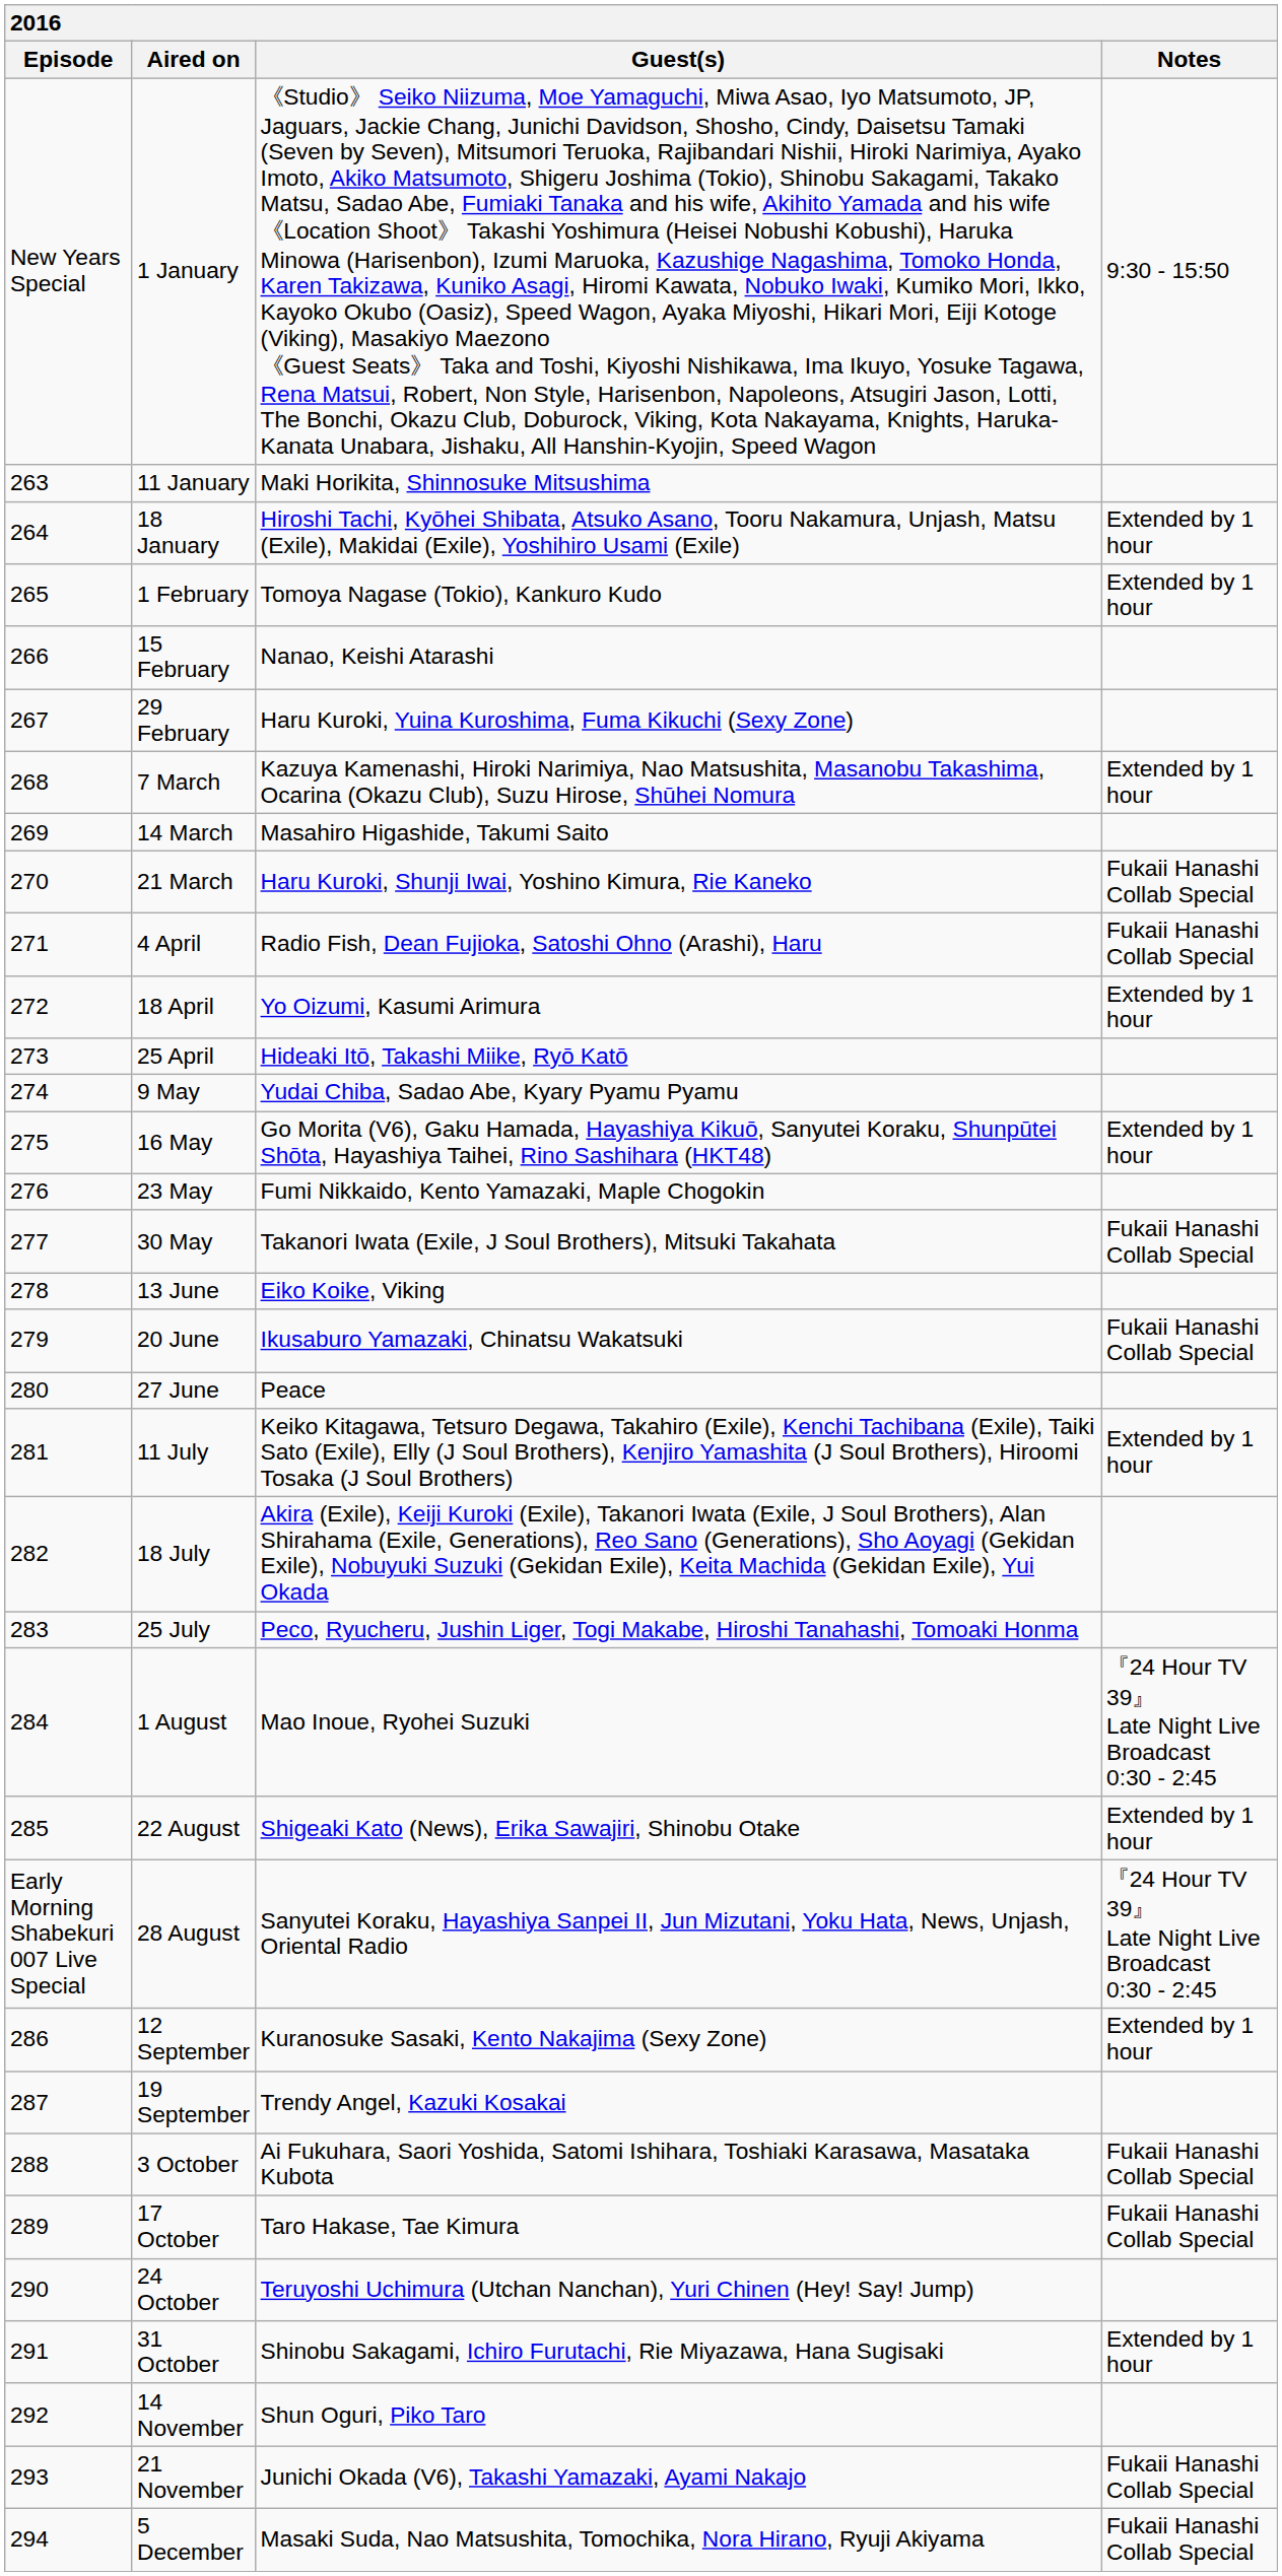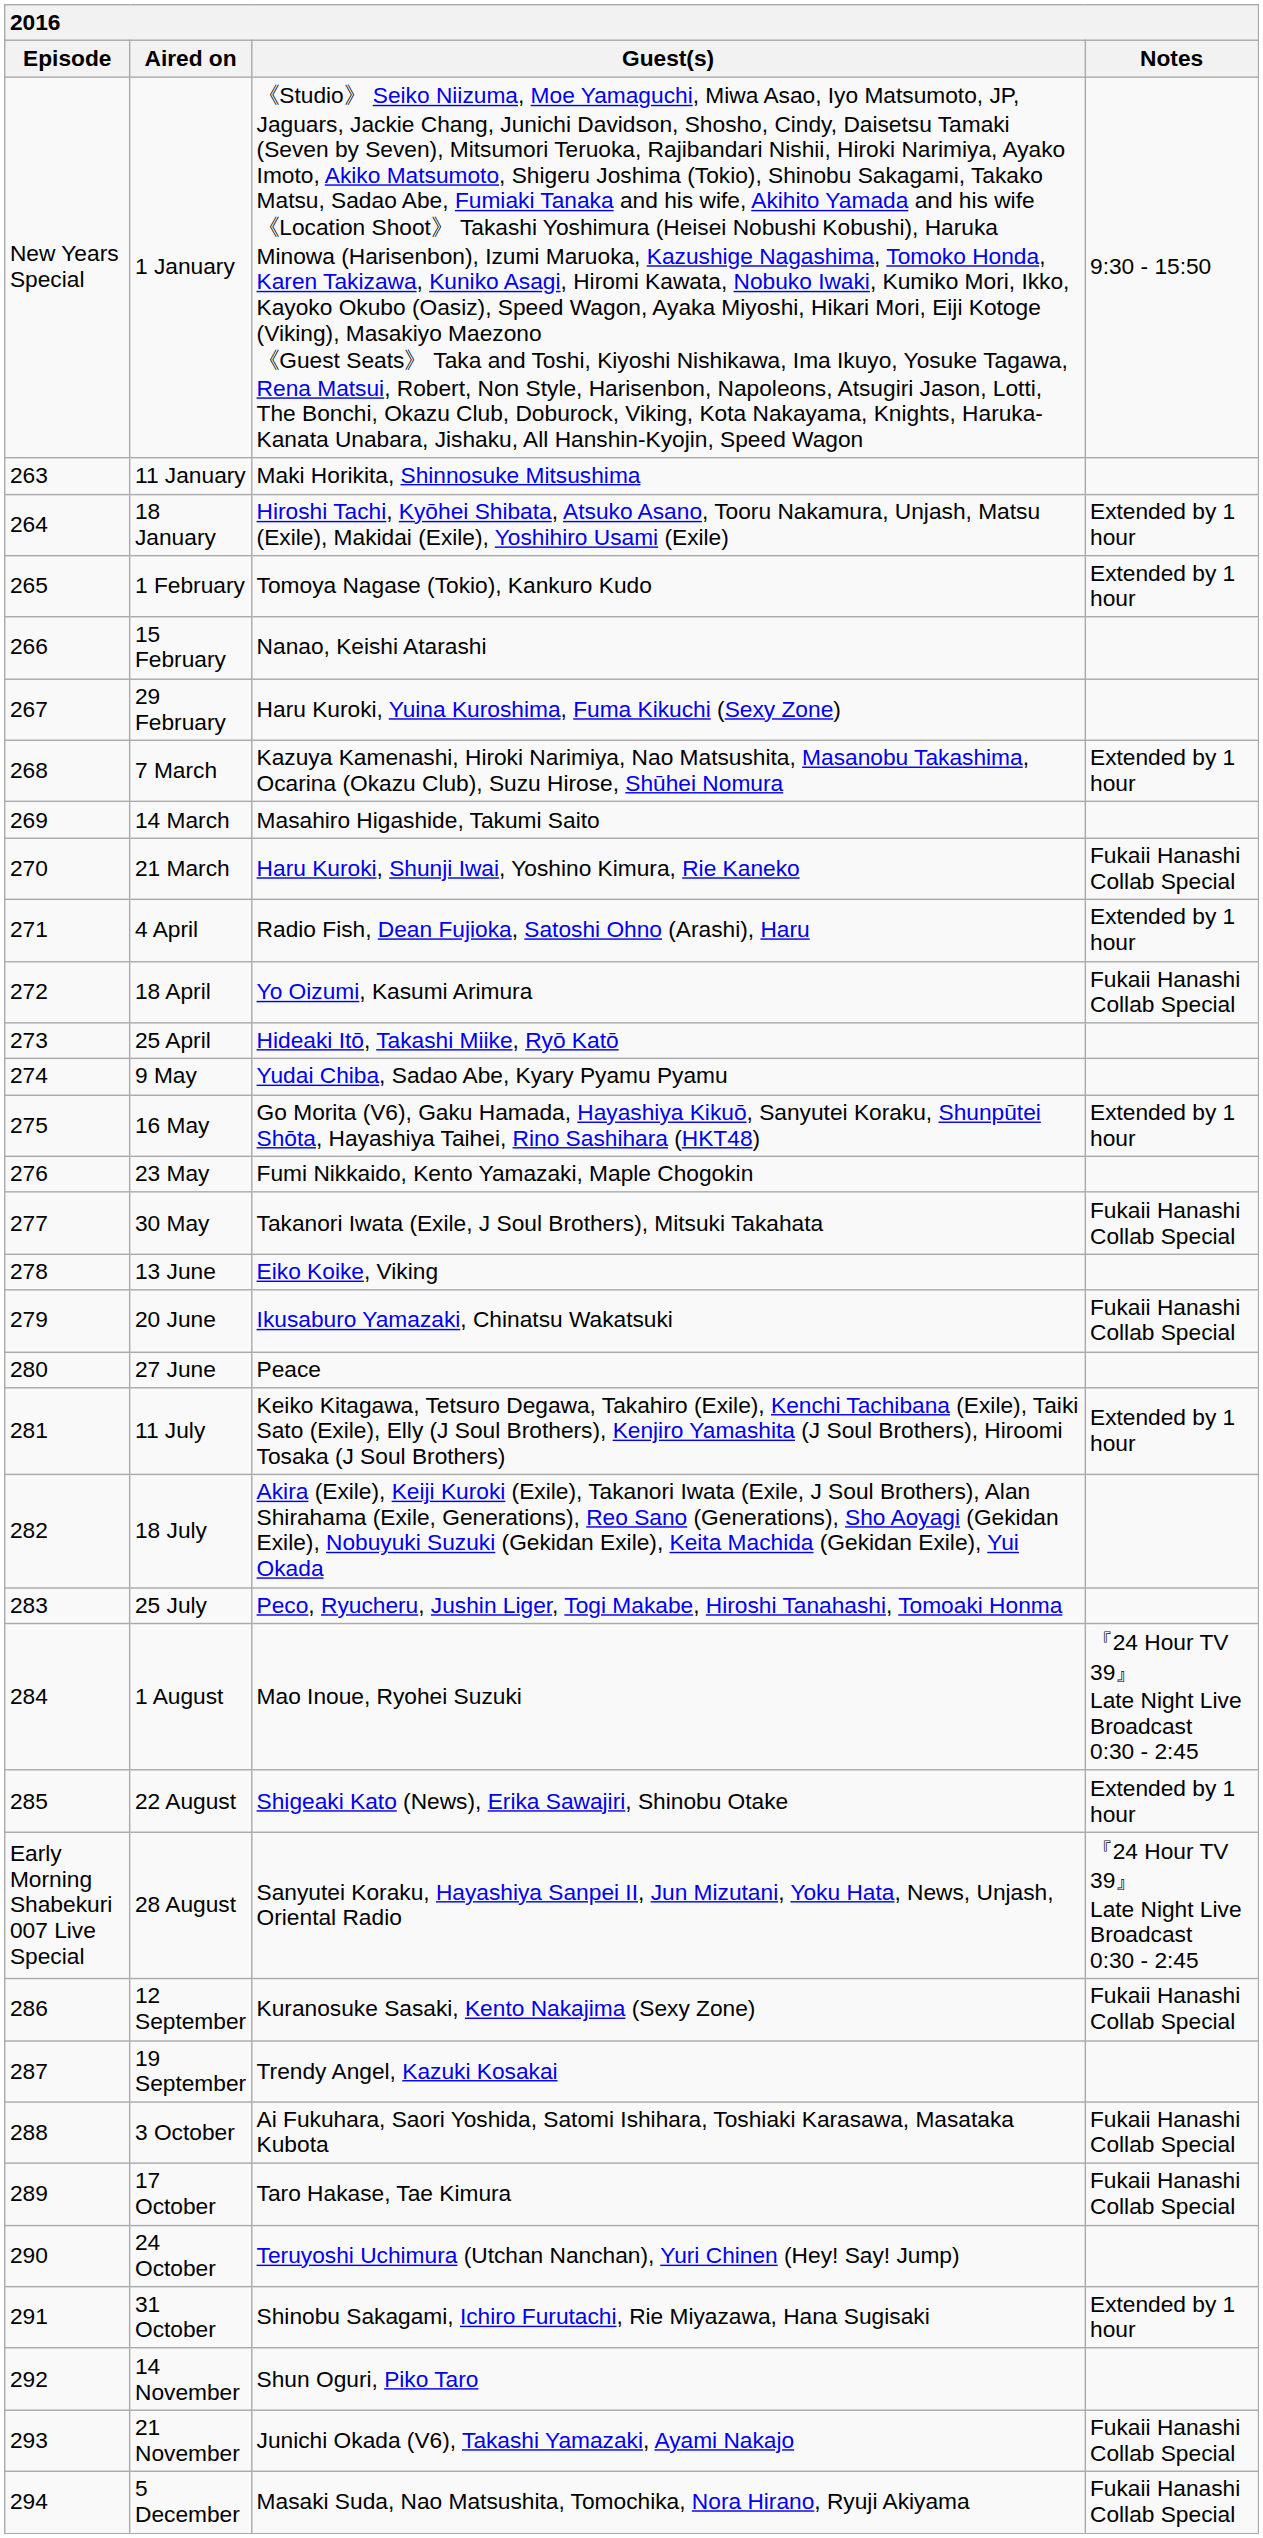 <table class="wikitable collapsible collapsed" style="width:100%">
 <tr>
 <th colspan="5" style="text-align:left">2016</th>
 </tr>
 <tr align="center">
 <th width="10%">Episode</th>
 <th width="8%">Aired on</th>
 <th width="68%">Guest(s)</th>
 <th width="14%">Notes</th>
 </tr>
 <tr align="left">
 <td>New Years Special</td>
 <td>1 January</td>
 <td>《Studio》 <a href='#'>Seiko Niizuma</a>, <a href='#'>Moe Yamaguchi</a>, Miwa Asao, Iyo Matsumoto, JP, Jaguars, Jackie Chang, Junichi Davidson, Shosho, Cindy, Daisetsu Tamaki (Seven by Seven), Mitsumori Teruoka, Rajibandari Nishii, Hiroki Narimiya, Ayako Imoto, <a href='#'>Akiko Matsumoto</a>, Shigeru Joshima (Tokio), Shinobu Sakagami, Takako Matsu, Sadao Abe, <a href='#'>Fumiaki Tanaka</a> and his wife, <a href='#'>Akihito Yamada</a> and his wife<br>《Location Shoot》 Takashi Yoshimura (Heisei Nobushi Kobushi), Haruka Minowa (Harisenbon), Izumi Maruoka, <a href='#'>Kazushige Nagashima</a>, <a href='#'>Tomoko Honda</a>, <a href='#'>Karen Takizawa</a>, <a href='#'>Kuniko Asagi</a>, Hiromi Kawata, <a href='#'>Nobuko Iwaki</a>, Kumiko Mori, Ikko, Kayoko Okubo (Oasiz), Speed Wagon, Ayaka Miyoshi, Hikari Mori, Eiji Kotoge (Viking), Masakiyo Maezono<br>《Guest Seats》 Taka and Toshi, Kiyoshi Nishikawa, Ima Ikuyo, Yosuke Tagawa, <a href='#'>Rena Matsui</a>, Robert, Non Style, Harisenbon, Napoleons, Atsugiri Jason, Lotti, The Bonchi, Okazu Club, Doburock, Viking, Kota Nakayama, Knights, Haruka-Kanata Unabara, Jishaku, All Hanshin-Kyojin, Speed Wagon</td>
 <td>9:30 - 15:50</td>
 </tr>
 <tr>
 <td>263</td>
 <td>11 January</td>
 <td>Maki Horikita, <a href='#'>Shinnosuke Mitsushima</a></td>
 <td></td>
 </tr>
 <tr>
 <td>264</td>
 <td>18 January</td>
 <td><a href='#'>Hiroshi Tachi</a>, <a href='#'>Kyōhei Shibata</a>, <a href='#'>Atsuko Asano</a>, Tooru Nakamura, Unjash, Matsu (Exile), Makidai (Exile), <a href='#'>Yoshihiro Usami</a> (Exile)</td>
 <td>Extended by 1 hour</td>
 </tr>
 <tr>
 <td>265</td>
 <td>1 February</td>
 <td>Tomoya Nagase (Tokio), Kankuro Kudo</td>
 <td>Extended by 1 hour</td>
 </tr>
 <tr>
 <td>266</td>
 <td>15 February</td>
 <td>Nanao, Keishi Atarashi</td>
 <td></td>
 </tr>
 <tr>
 <td>267</td>
 <td>29 February</td>
 <td>Haru Kuroki, <a href='#'>Yuina Kuroshima</a>, <a href='#'>Fuma Kikuchi</a> (<a href='#'>Sexy Zone</a>)</td>
 <td></td>
 </tr>
 <tr>
 <td>268</td>
 <td>7 March</td>
 <td>Kazuya Kamenashi, Hiroki Narimiya, Nao Matsushita, <a href='#'>Masanobu Takashima</a>, Ocarina (Okazu Club), Suzu Hirose, <a href='#'>Shūhei Nomura</a></td>
 <td>Extended by 1 hour</td>
 </tr>
 <tr>
 <td>269</td>
 <td>14 March</td>
 <td>Masahiro Higashide, Takumi Saito</td>
 <td></td>
 </tr>
 <tr>
 <td>270</td>
 <td>21 March</td>
 <td><a href='#'>Haru Kuroki</a>, <a href='#'>Shunji Iwai</a>, Yoshino Kimura, <a href='#'>Rie Kaneko</a></td>
 <td>Fukaii Hanashi Collab Special</td>
 </tr>
 <tr>
 <td>271</td>
 <td>4 April</td>
 <td>Radio Fish, <a href='#'>Dean Fujioka</a>, <a href='#'>Satoshi Ohno</a> (Arashi), <a href='#'>Haru</a></td>
-<td>Fukaii Hanashi Collab Special</td>
+<td>Extended by 1 hour</td>
 </tr>
 <tr>
 <td>272</td>
 <td>18 April</td>
 <td><a href='#'>Yo Oizumi</a>, Kasumi Arimura</td>
-<td>Extended by 1 hour</td>
+<td>Fukaii Hanashi Collab Special</td>
 </tr>
 <tr>
 <td>273</td>
 <td>25 April</td>
 <td><a href='#'>Hideaki Itō</a>, <a href='#'>Takashi Miike</a>, <a href='#'>Ryō Katō</a></td>
 <td></td>
 </tr>
 <tr>
 <td>274</td>
 <td>9 May</td>
 <td><a href='#'>Yudai Chiba</a>, Sadao Abe, Kyary Pyamu Pyamu</td>
 <td></td>
 </tr>
 <tr>
 <td>275</td>
 <td>16 May</td>
 <td>Go Morita (V6), Gaku Hamada, <a href='#'>Hayashiya Kikuō</a>, Sanyutei Koraku, <a href='#'>Shunpūtei Shōta</a>, Hayashiya Taihei, <a href='#'>Rino Sashihara</a> (<a href='#'>HKT48</a>)</td>
 <td>Extended by 1 hour</td>
 </tr>
 <tr>
 <td>276</td>
 <td>23 May</td>
 <td>Fumi Nikkaido, Kento Yamazaki, Maple Chogokin</td>
 <td></td>
 </tr>
 <tr>
 <td>277</td>
 <td>30 May</td>
 <td>Takanori Iwata (Exile, J Soul Brothers), Mitsuki Takahata</td>
 <td>Fukaii Hanashi Collab Special</td>
 </tr>
 <tr>
 <td>278</td>
 <td>13 June</td>
 <td><a href='#'>Eiko Koike</a>, Viking</td>
 <td></td>
 </tr>
 <tr>
 <td>279</td>
 <td>20 June</td>
 <td><a href='#'>Ikusaburo Yamazaki</a>, Chinatsu Wakatsuki</td>
 <td>Fukaii Hanashi Collab Special</td>
 </tr>
 <tr>
 <td>280</td>
 <td>27 June</td>
 <td>Peace</td>
 <td></td>
 </tr>
 <tr>
 <td>281</td>
 <td>11 July</td>
 <td>Keiko Kitagawa, Tetsuro Degawa, Takahiro (Exile), <a href='#'>Kenchi Tachibana</a> (Exile), Taiki Sato (Exile), Elly (J Soul Brothers), <a href='#'>Kenjiro Yamashita</a> (J Soul Brothers), Hiroomi Tosaka (J Soul Brothers)</td>
 <td>Extended by 1 hour</td>
 </tr>
 <tr>
 <td>282</td>
 <td>18 July</td>
 <td><a href='#'>Akira</a> (Exile), <a href='#'>Keiji Kuroki</a> (Exile), Takanori Iwata (Exile, J Soul Brothers), Alan Shirahama (Exile, Generations), <a href='#'>Reo Sano</a> (Generations), <a href='#'>Sho Aoyagi</a> (Gekidan Exile), <a href='#'>Nobuyuki Suzuki</a> (Gekidan Exile), <a href='#'>Keita Machida</a> (Gekidan Exile), <a href='#'>Yui Okada</a></td>
 <td></td>
 </tr>
 <tr>
 <td>283</td>
 <td>25 July</td>
 <td><a href='#'>Peco</a>, <a href='#'>Ryucheru</a>, <a href='#'>Jushin Liger</a>, <a href='#'>Togi Makabe</a>, <a href='#'>Hiroshi Tanahashi</a>, <a href='#'>Tomoaki Honma</a></td>
 <td></td>
 </tr>
 <tr>
 <td>284</td>
 <td>1 August</td>
 <td>Mao Inoue, Ryohei Suzuki</td>
 <td>『24 Hour TV 39』<br>Late Night Live Broadcast<br>0:30 - 2:45</td>
 </tr>
 <tr>
 <td>285</td>
 <td>22 August</td>
 <td><a href='#'>Shigeaki Kato</a> (News), <a href='#'>Erika Sawajiri</a>, Shinobu Otake</td>
 <td>Extended by 1 hour</td>
 </tr>
 <tr align="left">
 <td>Early Morning Shabekuri 007 Live Special</td>
 <td>28 August</td>
 <td>Sanyutei Koraku, <a href='#'>Hayashiya Sanpei II</a>, <a href='#'>Jun Mizutani</a>, <a href='#'>Yoku Hata</a>, News, Unjash, Oriental Radio</td>
 <td>『24 Hour TV 39』<br>Late Night Live Broadcast<br>0:30 - 2:45</td>
 </tr>
 <tr>
 <td>286</td>
 <td>12 September</td>
 <td>Kuranosuke Sasaki, <a href='#'>Kento Nakajima</a> (Sexy Zone)</td>
-<td>Extended by 1 hour</td>
+<td>Fukaii Hanashi Collab Special</td>
 </tr>
 <tr>
 <td>287</td>
 <td>19 September</td>
 <td>Trendy Angel, <a href='#'>Kazuki Kosakai</a></td>
 <td></td>
 </tr>
 <tr>
 <td>288</td>
 <td>3 October</td>
 <td>Ai Fukuhara, Saori Yoshida, Satomi Ishihara, Toshiaki Karasawa, Masataka Kubota</td>
 <td>Fukaii Hanashi Collab Special</td>
 </tr>
 <tr>
 <td>289</td>
 <td>17 October</td>
 <td>Taro Hakase, Tae Kimura</td>
 <td>Fukaii Hanashi Collab Special</td>
 </tr>
 <tr>
 <td>290</td>
 <td>24 October</td>
 <td><a href='#'>Teruyoshi Uchimura</a> (Utchan Nanchan), <a href='#'>Yuri Chinen</a> (Hey! Say! Jump)</td>
 <td></td>
 </tr>
 <tr>
 <td>291</td>
 <td>31 October</td>
 <td>Shinobu Sakagami, <a href='#'>Ichiro Furutachi</a>, Rie Miyazawa, Hana Sugisaki</td>
 <td>Extended by 1 hour</td>
 </tr>
 <tr>
 <td>292</td>
 <td>14 November</td>
 <td>Shun Oguri, <a href='#'>Piko Taro</a></td>
 <td></td>
 </tr>
 <tr>
 <td>293</td>
 <td>21 November</td>
 <td>Junichi Okada (V6), <a href='#'>Takashi Yamazaki</a>, <a href='#'>Ayami Nakajo</a></td>
 <td>Fukaii Hanashi Collab Special</td>
 </tr>
 <tr>
 <td>294</td>
 <td>5 December</td>
 <td>Masaki Suda, Nao Matsushita, Tomochika, <a href='#'>Nora Hirano</a>, Ryuji Akiyama</td>
 <td>Fukaii Hanashi Collab Special</td>
 </tr>
 </table>
